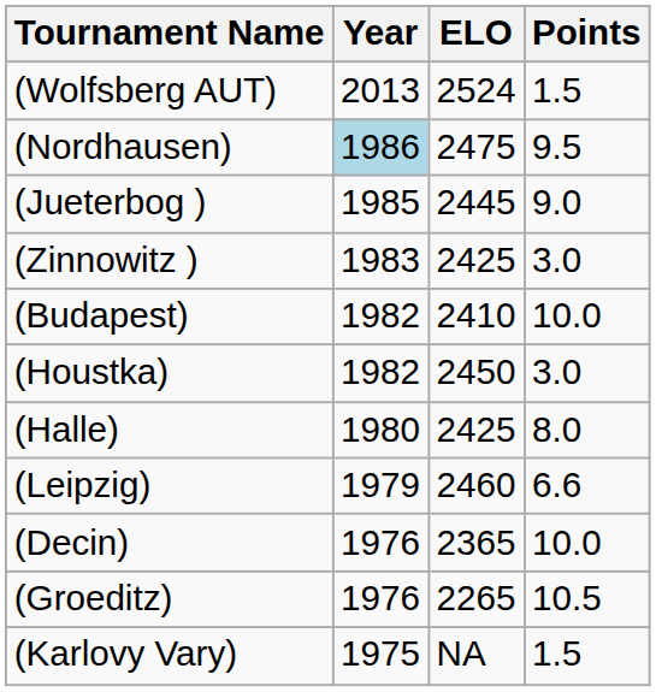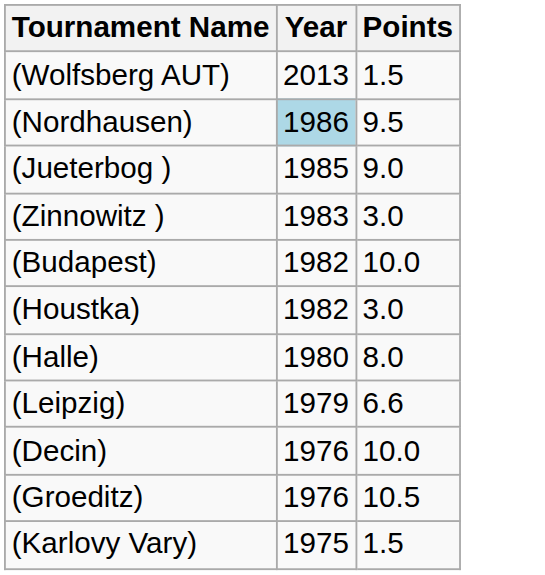 <table class="wikitable">
 <tr>
 <th>Tournament Name</th>
 <th>Year</th>
-<th>ELO</th>
 <th>Points</th>
 </tr>
 <tr>
 <td>(Wolfsberg AUT)</td>
 <td>2013</td>
-<td>2524</td>
 <td>1.5</td>
 </tr>
 <tr>
 <td>(Nordhausen)</td>
 <td style="background: lightblue;">1986</td>
-<td>2475</td>
 <td>9.5</td>
 </tr>
 <tr>
 <td>(Jueterbog )</td>
 <td>1985</td>
-<td>2445</td>
 <td>9.0</td>
 </tr>
 <tr>
 <td>(Zinnowitz )</td>
 <td>1983</td>
-<td>2425</td>
 <td>3.0</td>
 </tr>
 <tr>
 <td> (Budapest)</td>
 <td>1982</td>
-<td>2410</td>
 <td>10.0</td>
 </tr>
 <tr>
 <td>(Houstka)</td>
 <td>1982</td>
-<td>2450</td>
 <td>3.0</td>
 </tr>
 <tr>
 <td> (Halle)</td>
 <td>1980</td>
-<td>2425</td>
 <td>8.0</td>
 </tr>
 <tr>
 <td>(Leipzig)</td>
 <td>1979</td>
-<td>2460</td>
 <td>6.6</td>
 </tr>
 <tr>
 <td> (Decin)</td>
 <td>1976</td>
-<td>2365</td>
 <td>10.0</td>
 </tr>
 <tr>
 <td> (Groeditz)</td>
 <td>1976</td>
-<td>2265</td>
 <td>10.5</td>
 </tr>
 <tr>
 <td> (Karlovy Vary)</td>
 <td>1975</td>
-<td>NA</td>
 <td>1.5</td>
 </tr>
 </table>
